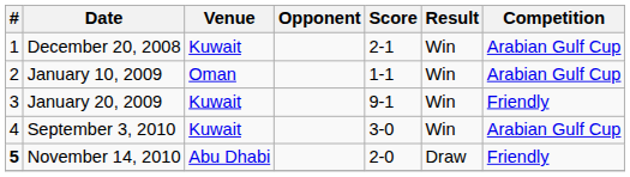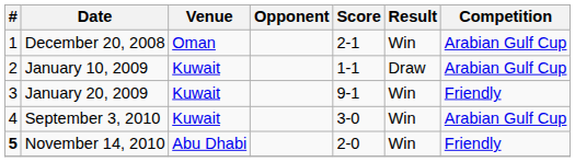 <table class="wikitable">
 <tr>
 <th>#</th>
 <th>Date</th>
 <th>Venue</th>
 <th>Opponent</th>
 <th>Score</th>
 <th>Result</th>
 <th>Competition</th>
 </tr>
 <tr>
 <td>1</td>
 <td>December 20, 2008</td>
-<td><a href='#'>Kuwait</a></td>
+<td><a href='#'>Oman</a></td>
 <td></td>
 <td>2-1</td>
 <td>Win</td>
 <td><a href='#'>Arabian Gulf Cup</a></td>
 </tr>
 <tr>
 <td>2</td>
 <td>January 10, 2009</td>
-<td><a href='#'>Oman</a></td>
+<td><a href='#'>Kuwait</a></td>
 <td></td>
 <td>1-1</td>
-<td>Win</td>
+<td>Draw</td>
 <td><a href='#'>Arabian Gulf Cup</a></td>
 </tr>
 <tr>
 <td>3</td>
 <td>January 20, 2009</td>
 <td><a href='#'>Kuwait</a></td>
 <td></td>
 <td>9-1</td>
 <td>Win</td>
 <td><a href='#'>Friendly</a></td>
 </tr>
 <tr>
 <td>4</td>
 <td>September 3, 2010</td>
 <td><a href='#'>Kuwait</a></td>
 <td></td>
 <td>3-0</td>
 <td>Win</td>
 <td><a href='#'>Arabian Gulf Cup</a></td>
 </tr>
 <tr>
 <td><strong>5</strong></td>
 <td>November 14, 2010</td>
 <td><a href='#'>Abu Dhabi</a></td>
 <td></td>
 <td>2-0</td>
-<td>Draw</td>
+<td>Win</td>
 <td><a href='#'>Friendly</a></td>
 </tr>
 <tr>
 </tr>
 </table>
